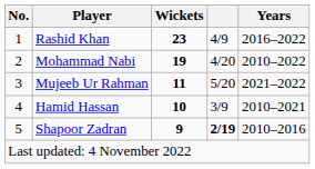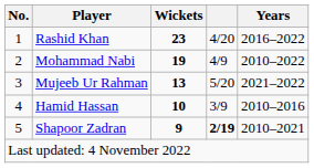 <table class="wikitable sortable" style="text-align: left;">
 <tr>
 <th>No.</th>
 <th>Player</th>
 <th>Wickets</th>
 <th></th>
 <th>Years</th>
 </tr>
 <tr>
 <td align=center>1</td>
 <td><a href='#'>Rashid Khan</a></td>
 <td align=center><strong>23</strong></td>
-<td>4/9</td>
+<td>4/20</td>
 <td>2016–2022</td>
 </tr>
 <tr>
 <td align=center>2</td>
 <td><a href='#'>Mohammad Nabi</a></td>
 <td align=center><strong>19</strong></td>
-<td>4/20</td>
+<td>4/9</td>
 <td>2010–2022</td>
 </tr>
 <tr>
 <td align=center>3</td>
 <td><a href='#'>Mujeeb Ur Rahman</a></td>
-<td align=center><strong>11</strong></td>
+<td align=center><strong>13</strong></td>
 <td>5/20</td>
 <td>2021–2022</td>
 </tr>
 <tr>
 <td align=center>4</td>
 <td><a href='#'>Hamid Hassan</a></td>
 <td align=center><strong>10</strong></td>
 <td>3/9</td>
-<td>2010–2021</td>
+<td>2010–2016</td>
 </tr>
 <tr>
 <td align=center>5</td>
 <td><a href='#'>Shapoor Zadran</a></td>
 <td align=center><strong>9</strong></td>
 <td><strong>2/19</strong></td>
-<td>2010–2016</td>
+<td>2010–2021</td>
 </tr>
 <tr>
 <td colspan="7">Last updated: 4 November 2022</td>
 </tr>
 </table>
